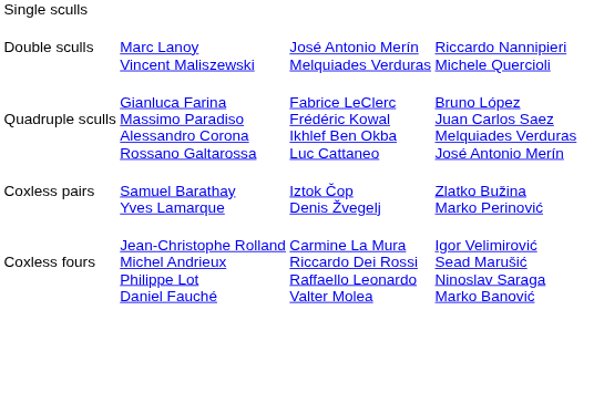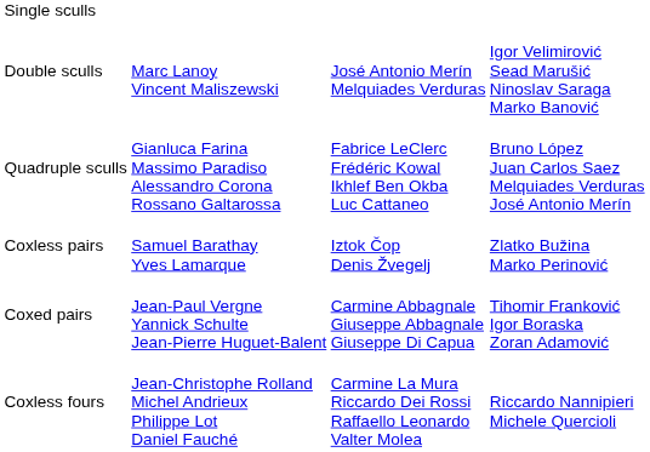 <table>
 <tr>
 <td>Single sculls</td>
 <td></td>
 <td></td>
 <td></td>
 </tr>
 <tr>
 <td>Double sculls</td>
 <td><br><a href='#'>Marc Lanoy</a><br><a href='#'>Vincent Maliszewski</a></td>
 <td><br><a href='#'>José Antonio Merín</a><br><a href='#'>Melquiades Verduras</a></td>
-<td><br><a href='#'>Riccardo Nannipieri</a><br><a href='#'>Michele Quercioli</a></td>
+<td><br><a href='#'>Igor Velimirović</a><br><a href='#'>Sead Marušić</a><br><a href='#'>Ninoslav Saraga</a><br><a href='#'>Marko Banović</a></td>
 </tr>
 <tr>
 <td>Quadruple sculls</td>
 <td><br><a href='#'>Gianluca Farina</a><br><a href='#'>Massimo Paradiso</a><br><a href='#'>Alessandro Corona</a><br><a href='#'>Rossano Galtarossa</a></td>
 <td><br><a href='#'>Fabrice LeClerc</a><br><a href='#'>Frédéric Kowal</a><br><a href='#'>Ikhlef Ben Okba</a><br><a href='#'>Luc Cattaneo</a></td>
 <td><br><a href='#'>Bruno López</a><br><a href='#'>Juan Carlos Saez</a><br><a href='#'>Melquiades Verduras</a><br><a href='#'>José Antonio Merín</a></td>
 </tr>
 <tr>
 <td>Coxless pairs</td>
 <td><br><a href='#'>Samuel Barathay</a><br><a href='#'>Yves Lamarque</a></td>
 <td><br><a href='#'>Iztok Čop</a><br><a href='#'>Denis Žvegelj</a></td>
 <td><br><a href='#'>Zlatko Bužina</a><br><a href='#'>Marko Perinović</a></td>
 </tr>
 <tr>
+<td>Coxed pairs</td>
+<td><br><a href='#'>Jean-Paul Vergne</a><br><a href='#'>Yannick Schulte</a><br><a href='#'>Jean-Pierre Huguet-Balent</a></td>
+<td><br><a href='#'>Carmine Abbagnale</a><br><a href='#'>Giuseppe Abbagnale</a><br><a href='#'>Giuseppe Di Capua</a></td>
+<td><br><a href='#'>Tihomir Franković</a><br><a href='#'>Igor Boraska</a><br><a href='#'>Zoran Adamović</a></td>
+</tr>
+<tr>
 <td>Coxless fours</td>
 <td><br><a href='#'>Jean-Christophe Rolland</a><br><a href='#'>Michel  Andrieux</a><br><a href='#'>Philippe  Lot</a><br><a href='#'>Daniel Fauché</a></td>
 <td><br><a href='#'>Carmine  La  Mura</a><br><a href='#'>Riccardo  Dei  Rossi</a><br><a href='#'>Raffaello  Leonardo</a><br><a href='#'>Valter  Molea</a></td>
-<td><br><a href='#'>Igor Velimirović</a><br><a href='#'>Sead Marušić</a><br><a href='#'>Ninoslav Saraga</a><br><a href='#'>Marko Banović</a></td>
+<td><br><a href='#'>Riccardo Nannipieri</a><br><a href='#'>Michele Quercioli</a></td>
 </tr>
 <tr>
 </tr>
 </table>
